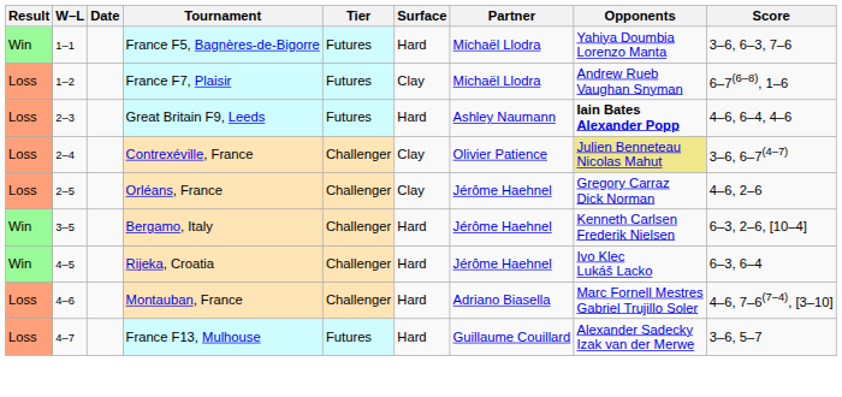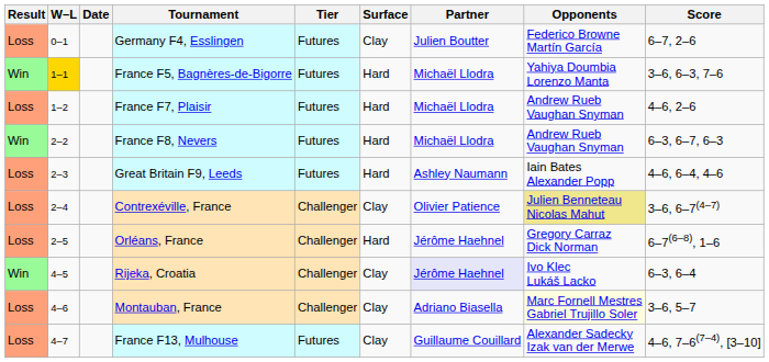 <table class="sortable wikitable">
 <tr>
 <th>Result</th>
 <th class="unsortable">W–L</th>
 <th>Date</th>
 <th>Tournament</th>
 <th>Tier</th>
 <th>Surface</th>
 <th>Partner</th>
 <th>Opponents</th>
 <th class="unsortable">Score</th>
 </tr>
 <tr>
+<td style="background:#ffa07a;">Loss</td>
+<td><small>0–1</small></td>
+<td></td>
+<td style="background:#cffcff;">Germany F4, <a href='#'>Esslingen</a></td>
+<td style="background:#cffcff;">Futures</td>
+<td>Clay</td>
+<td> <a href='#'>Julien Boutter</a></td>
+<td> <a href='#'>Federico Browne</a> <br>  <a href='#'>Martín García</a></td>
+<td>6–7, 2–6</td>
+</tr>
+<tr>
 <td style="background:#98fb98;">Win</td>
-<td><small>1–1</small></td>
+<td style="background: gold;"><small>1–1</small></td>
 <td></td>
 <td style="background:#cffcff;">France F5, <a href='#'>Bagnères-de-Bigorre</a></td>
 <td style="background:#cffcff;">Futures</td>
 <td>Hard</td>
 <td> <a href='#'>Michaël Llodra</a></td>
 <td> <a href='#'>Yahiya Doumbia</a> <br>  <a href='#'>Lorenzo Manta</a></td>
 <td>3–6, 6–3, 7–6</td>
 </tr>
 <tr>
 <td style="background:#ffa07a;">Loss</td>
 <td><small>1–2</small></td>
 <td></td>
 <td style="background:#cffcff;">France F7, <a href='#'>Plaisir</a></td>
 <td style="background:#cffcff;">Futures</td>
-<td>Clay</td>
+<td>Hard</td>
 <td> <a href='#'>Michaël Llodra</a></td>
 <td> <a href='#'>Andrew Rueb</a> <br>  <a href='#'>Vaughan Snyman</a></td>
-<td>6–7<sup>(6–8)</sup>, 1–6</td>
+<td>4–6, 2–6</td>
+</tr>
+<tr>
+<td style="background:#98fb98;">Win</td>
+<td><small>2–2</small></td>
+<td></td>
+<td style="background:#cffcff;">France F8, <a href='#'>Nevers</a></td>
+<td style="background:#cffcff;">Futures</td>
+<td>Hard</td>
+<td> <a href='#'>Michaël Llodra</a></td>
+<td> <a href='#'>Andrew Rueb</a> <br>  <a href='#'>Vaughan Snyman</a></td>
+<td>6–3, 6–7, 6–3</td>
 </tr>
 <tr>
 <td style="background:#ffa07a;">Loss</td>
 <td><small>2–3</small></td>
 <td></td>
 <td style="background:#cffcff;">Great Britain F9, <a href='#'>Leeds</a></td>
 <td style="background:#cffcff;">Futures</td>
 <td>Hard</td>
 <td> <a href='#'>Ashley Naumann</a></td>
-<td><strong> Iain Bates <br>  <a href='#'>Alexander Popp</a></strong></td>
+<td> Iain Bates <br>  <a href='#'>Alexander Popp</a></td>
 <td>4–6, 6–4, 4–6</td>
 </tr>
 <tr>
 <td style="background:#ffa07a;">Loss</td>
 <td><small>2–4</small></td>
 <td></td>
 <td style="background:moccasin;"><a href='#'>Contrexéville</a>, France</td>
 <td style="background:moccasin;">Challenger</td>
 <td>Clay</td>
 <td> <a href='#'>Olivier Patience</a></td>
 <td style="background: khaki;"> <a href='#'>Julien Benneteau</a> <br>  <a href='#'>Nicolas Mahut</a></td>
 <td>3–6, 6–7<sup>(4–7)</sup></td>
 </tr>
 <tr>
 <td style="background:#ffa07a;">Loss</td>
 <td><small>2–5</small></td>
 <td></td>
 <td style="background:moccasin;"><a href='#'>Orléans</a>, France</td>
 <td style="background:moccasin;">Challenger</td>
-<td>Clay</td>
+<td>Hard</td>
 <td> <a href='#'>Jérôme Haehnel</a></td>
 <td> <a href='#'>Gregory Carraz</a> <br>  <a href='#'>Dick Norman</a></td>
-<td>4–6, 2–6</td>
-</tr>
-<tr>
-<td style="background:#98fb98;">Win</td>
-<td><small>3–5</small></td>
-<td></td>
-<td style="background:moccasin;"><a href='#'>Bergamo</a>, Italy</td>
-<td style="background:moccasin;">Challenger</td>
-<td>Hard</td>
-<td> <a href='#'>Jérôme Haehnel</a></td>
-<td> <a href='#'>Kenneth Carlsen</a> <br>  <a href='#'>Frederik Nielsen</a></td>
-<td>6–3, 2–6, [10–4]</td>
+<td>6–7<sup>(6–8)</sup>, 1–6</td>
 </tr>
 <tr>
 <td style="background:#98fb98;">Win</td>
 <td><small>4–5</small></td>
 <td></td>
 <td style="background:moccasin;"><a href='#'>Rijeka</a>, Croatia</td>
 <td style="background:moccasin;">Challenger</td>
-<td>Hard</td>
-<td> <a href='#'>Jérôme Haehnel</a></td>
+<td>Clay</td>
+<td style="background: lavender;"> <a href='#'>Jérôme Haehnel</a></td>
 <td> <a href='#'>Ivo Klec</a> <br>  <a href='#'>Lukáš Lacko</a></td>
 <td>6–3, 6–4</td>
 </tr>
 <tr>
 <td style="background:#ffa07a;">Loss</td>
 <td><small>4–6</small></td>
 <td></td>
 <td style="background:moccasin;"><a href='#'>Montauban</a>, France</td>
 <td style="background:moccasin;">Challenger</td>
-<td>Hard</td>
+<td>Clay</td>
 <td> <a href='#'>Adriano Biasella</a></td>
-<td> <a href='#'>Marc Fornell Mestres</a> <br>  <a href='#'>Gabriel Trujillo Soler</a></td>
-<td>4–6, 7–6<sup>(7–4)</sup>, [3–10]</td>
+<td style="background: lightyellow;"> <a href='#'>Marc Fornell Mestres</a> <br>  <a href='#'>Gabriel Trujillo Soler</a></td>
+<td>3–6, 5–7</td>
 </tr>
 <tr>
 <td style="background:#ffa07a;">Loss</td>
 <td><small>4–7</small></td>
 <td></td>
 <td style="background:#cffcff;">France F13, <a href='#'>Mulhouse</a></td>
 <td style="background:#cffcff;">Futures</td>
-<td>Hard</td>
+<td>Clay</td>
 <td> <a href='#'>Guillaume Couillard</a></td>
 <td> <a href='#'>Alexander Sadecky</a> <br>  <a href='#'>Izak van der Merwe</a></td>
-<td>3–6, 5–7</td>
+<td>4–6, 7–6<sup>(7–4)</sup>, [3–10]</td>
 </tr>
 </table>
